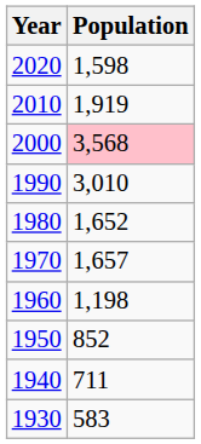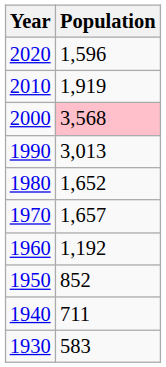 <table class="wikitable" align="right" style="margin-left: 1em;">
 <tr>
 <th>Year</th>
 <th>Population</th>
 </tr>
 <tr>
 <td><a href='#'>2020</a></td>
-<td>1,598</td>
+<td>1,596</td>
 </tr>
 <tr>
 <td><a href='#'>2010</a></td>
 <td>1,919</td>
 </tr>
 <tr>
 <td><a href='#'>2000</a></td>
 <td style="background: pink;">3,568</td>
 </tr>
 <tr>
 <td><a href='#'>1990</a></td>
-<td>3,010</td>
+<td>3,013</td>
 </tr>
 <tr>
 <td><a href='#'>1980</a></td>
 <td>1,652</td>
 </tr>
 <tr>
 <td><a href='#'>1970</a></td>
 <td>1,657</td>
 </tr>
 <tr>
 <td><a href='#'>1960</a></td>
-<td>1,198</td>
+<td>1,192</td>
 </tr>
 <tr>
 <td><a href='#'>1950</a></td>
 <td>852</td>
 </tr>
 <tr>
 <td><a href='#'>1940</a></td>
 <td>711</td>
 </tr>
 <tr>
 <td><a href='#'>1930</a></td>
 <td>583</td>
 </tr>
 </table>
